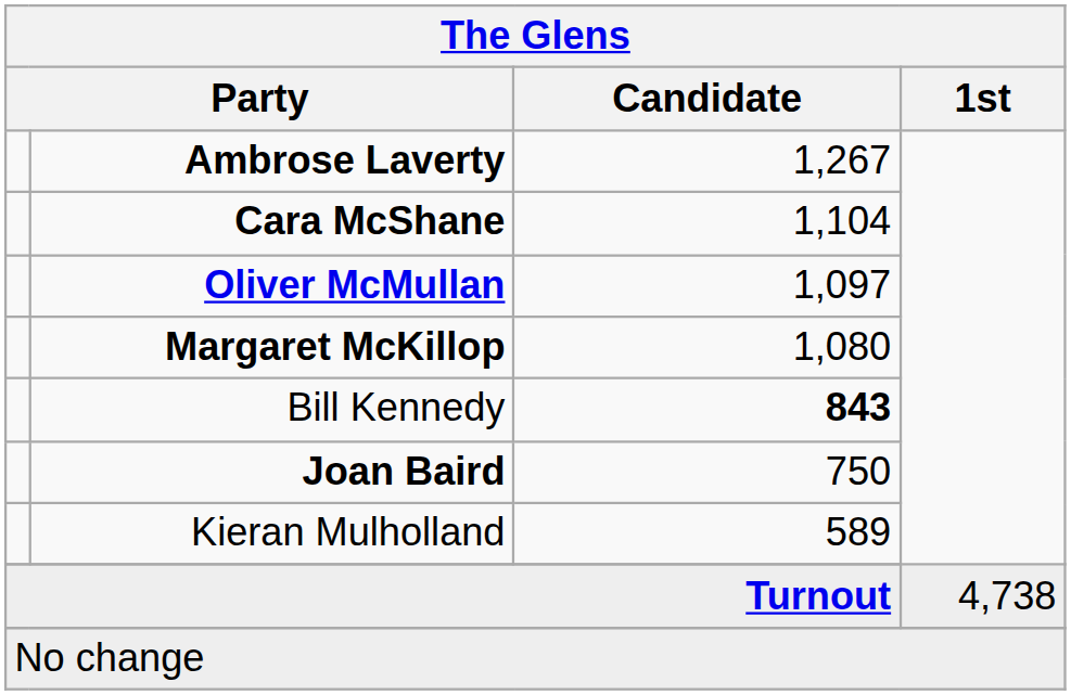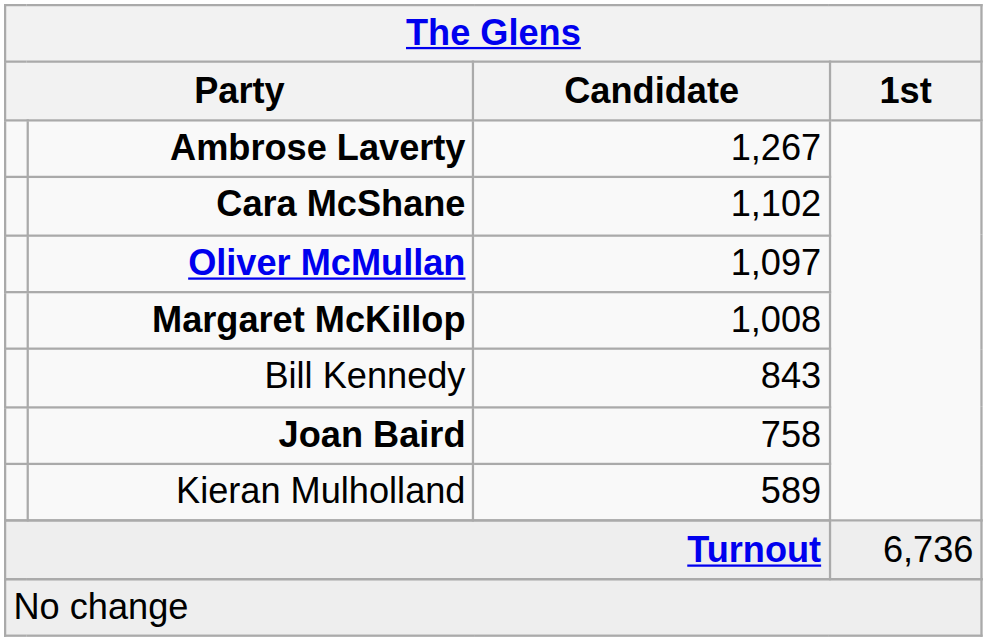 <table class="wikitable">
 <tr>
 <th colspan="4" align="center"><a href='#'>The Glens</a></th>
 </tr>
 <tr>
 <th colspan="2" align="center" width=200>Party</th>
 <th width=150>Candidate</th>
 <th width=60>1st </th>
 </tr>
 <tr>
 <td></td>
 <td align="right"><strong>Ambrose Laverty</strong></td>
 <td align="right">1,267</td>
 </tr>
 <tr>
 <td></td>
 <td align="right"><strong>Cara McShane</strong></td>
-<td align="right">1,104</td>
+<td align="right">1,102</td>
 </tr>
 <tr>
 <td></td>
 <td align="right"><strong><a href='#'>Oliver McMullan</a></strong></td>
 <td align="right">1,097</td>
 </tr>
 <tr>
 <td></td>
 <td align="right"><strong>Margaret McKillop</strong></td>
-<td align="right">1,080</td>
+<td align="right">1,008</td>
 </tr>
 <tr>
 <td></td>
 <td align="right">Bill Kennedy</td>
-<td align="right"><strong>843</strong></td>
+<td align="right">843</td>
 </tr>
 <tr>
 <td></td>
 <td align="right"><strong>Joan Baird</strong></td>
-<td align="right">750</td>
+<td align="right">758</td>
 </tr>
 <tr>
 <td></td>
 <td align="right">Kieran Mulholland</td>
 <td align="right">589</td>
 </tr>
 <tr>
 </tr>
 <tr bgcolor="EEEEEE">
 <td colspan=3 align="right"><strong><a href='#'>Turnout</a></strong></td>
-<td align="right">4,738</td>
+<td align="right">6,736</td>
 </tr>
 <tr bgcolor="EEEEEE">
 </tr>
 <tr bgcolor="EEEEEE">
 <td colspan=4 bgcolor="EEEEEE">No change</td>
 </tr>
 </table>
